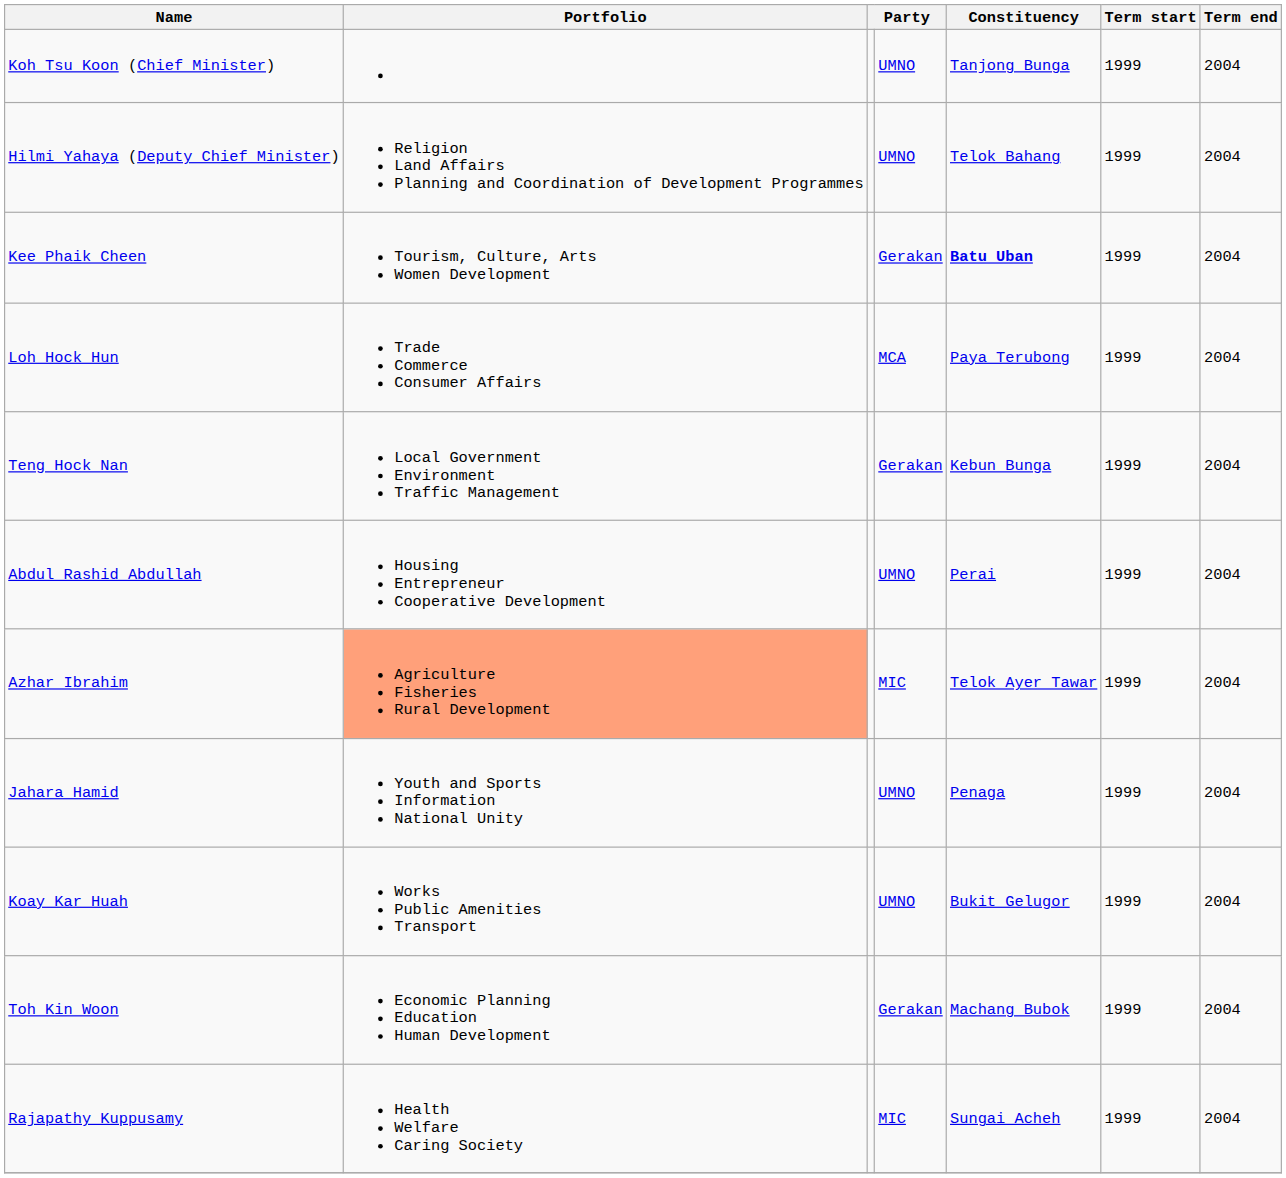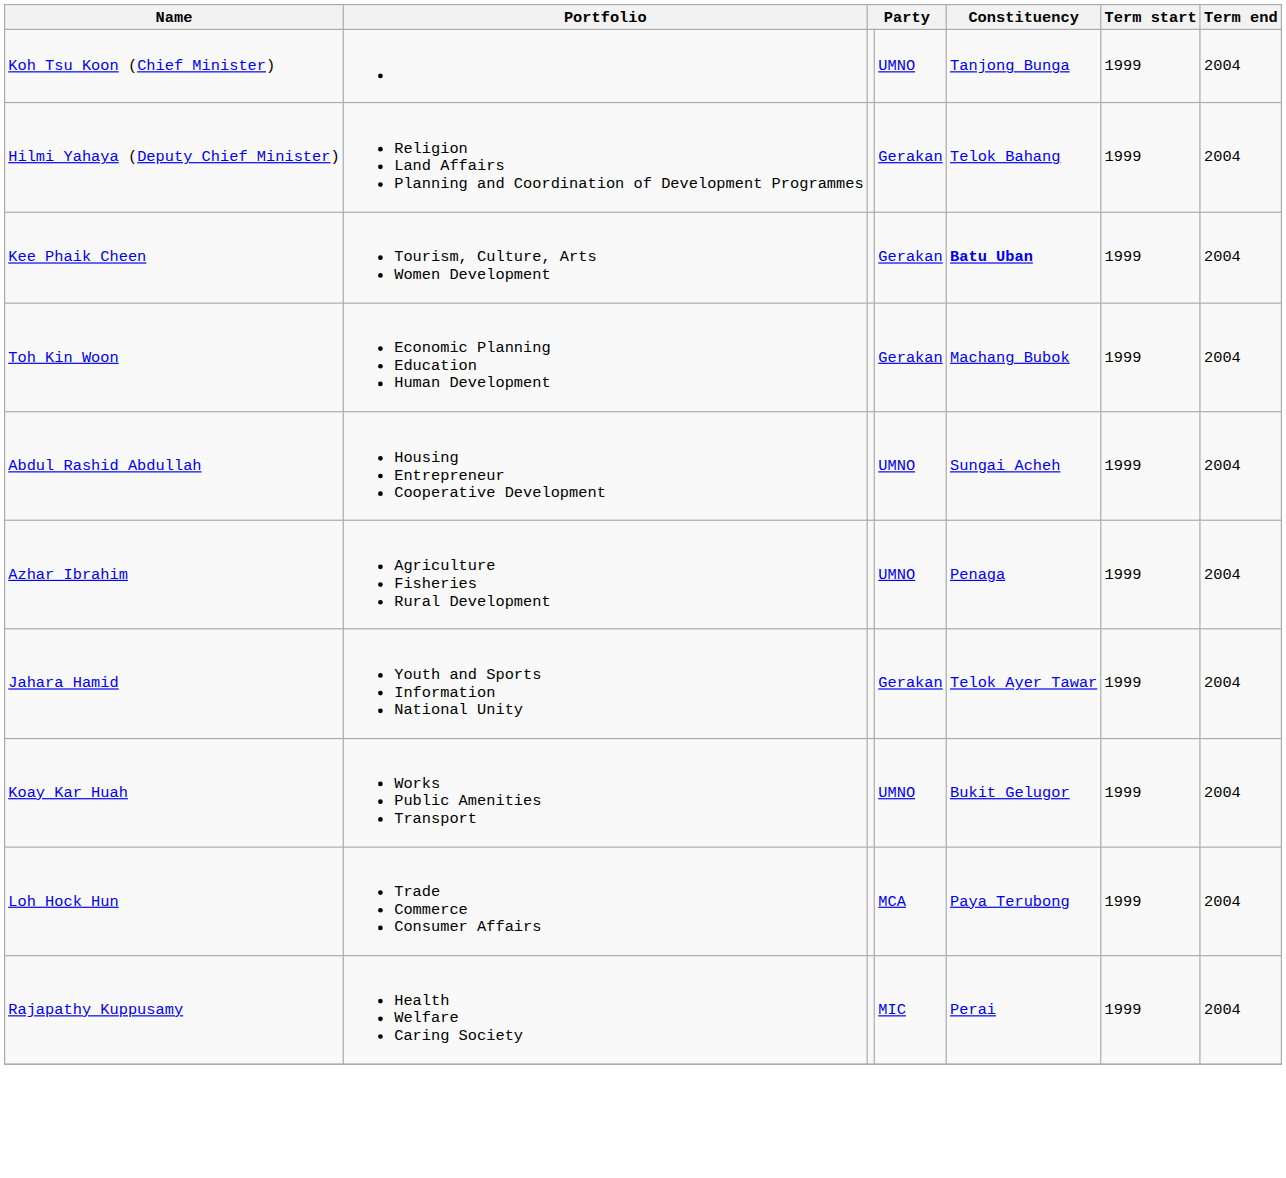 <table class="wikitable">
 <tr>
 <th>Name</th>
 <th>Portfolio</th>
 <th colspan=2>Party</th>
 <th>Constituency</th>
 <th>Term start</th>
 <th>Term end</th>
 </tr>
 <tr>
 <td><a href='#'>Koh Tsu Koon</a> (<a href='#'>Chief Minister</a>)</td>
 <td><br><ul><li></li></ul></td>
 <td bgcolor=></td>
 <td><a href='#'>UMNO</a></td>
 <td><a href='#'>Tanjong Bunga</a></td>
 <td>1999</td>
 <td>2004</td>
 </tr>
 <tr>
 <td><a href='#'>Hilmi Yahaya</a> (<a href='#'>Deputy Chief Minister</a>)</td>
 <td><br><ul><li>Religion</li><li>Land Affairs</li><li>Planning and Coordination of Development Programmes</li></ul></td>
 <td bgcolor=></td>
-<td><a href='#'>UMNO</a></td>
+<td><a href='#'>Gerakan</a></td>
 <td><a href='#'>Telok Bahang</a></td>
 <td>1999</td>
 <td>2004</td>
 </tr>
 <tr>
 <td><a href='#'>Kee Phaik Cheen</a></td>
 <td><br><ul><li>Tourism, Culture, Arts</li><li>Women Development</li></ul></td>
 <td bgcolor=></td>
 <td><a href='#'>Gerakan</a></td>
 <td><strong><a href='#'>Batu Uban</a></strong></td>
 <td>1999</td>
 <td>2004</td>
 </tr>
 <tr>
-<td><a href='#'>Loh Hock Hun</a></td>
-<td><br><ul><li>Trade</li><li>Commerce</li><li>Consumer Affairs</li></ul></td>
-<td bgcolor=></td>
-<td><a href='#'>MCA</a></td>
-<td><a href='#'>Paya Terubong</a></td>
-<td>1999</td>
-<td>2004</td>
-</tr>
-<tr>
-<td><a href='#'>Teng Hock Nan</a></td>
-<td><br><ul><li>Local Government</li><li>Environment</li><li>Traffic Management</li></ul></td>
+<td><a href='#'>Toh Kin Woon</a></td>
+<td><br><ul><li>Economic Planning</li><li>Education</li><li>Human Development</li></ul></td>
 <td bgcolor=></td>
 <td><a href='#'>Gerakan</a></td>
-<td><a href='#'>Kebun Bunga</a></td>
+<td><a href='#'>Machang Bubok</a></td>
 <td>1999</td>
 <td>2004</td>
 </tr>
 <tr>
 <td><a href='#'>Abdul Rashid Abdullah</a></td>
 <td><br><ul><li>Housing</li><li>Entrepreneur</li><li>Cooperative Development</li></ul></td>
 <td bgcolor=></td>
 <td><a href='#'>UMNO</a></td>
-<td><a href='#'>Perai</a></td>
+<td><a href='#'>Sungai Acheh</a></td>
 <td>1999</td>
 <td>2004</td>
 </tr>
 <tr>
 <td><a href='#'>Azhar Ibrahim</a></td>
-<td style="background: lightsalmon;"><br><ul><li>Agriculture</li><li>Fisheries</li><li>Rural Development</li></ul></td>
+<td><br><ul><li>Agriculture</li><li>Fisheries</li><li>Rural Development</li></ul></td>
 <td bgcolor=></td>
-<td><a href='#'>MIC</a></td>
-<td><a href='#'>Telok Ayer Tawar</a></td>
+<td><a href='#'>UMNO</a></td>
+<td><a href='#'>Penaga</a></td>
 <td>1999</td>
 <td>2004</td>
 </tr>
 <tr>
 <td><a href='#'>Jahara Hamid</a></td>
 <td><br><ul><li>Youth and Sports</li><li>Information</li><li>National Unity</li></ul></td>
 <td bgcolor=></td>
-<td><a href='#'>UMNO</a></td>
-<td><a href='#'>Penaga</a></td>
+<td><a href='#'>Gerakan</a></td>
+<td><a href='#'>Telok Ayer Tawar</a></td>
 <td>1999</td>
 <td>2004</td>
 </tr>
 <tr>
 <td><a href='#'>Koay Kar Huah</a></td>
 <td><br><ul><li>Works</li><li>Public Amenities</li><li>Transport</li></ul></td>
 <td bgcolor=></td>
 <td><a href='#'>UMNO</a></td>
 <td><a href='#'>Bukit Gelugor</a></td>
 <td>1999</td>
 <td>2004</td>
 </tr>
 <tr>
-<td><a href='#'>Toh Kin Woon</a></td>
-<td><br><ul><li>Economic Planning</li><li>Education</li><li>Human Development</li></ul></td>
+<td><a href='#'>Loh Hock Hun</a></td>
+<td><br><ul><li>Trade</li><li>Commerce</li><li>Consumer Affairs</li></ul></td>
 <td bgcolor=></td>
-<td><a href='#'>Gerakan</a></td>
-<td><a href='#'>Machang Bubok</a></td>
+<td><a href='#'>MCA</a></td>
+<td><a href='#'>Paya Terubong</a></td>
 <td>1999</td>
 <td>2004</td>
 </tr>
 <tr>
 <td><a href='#'>Rajapathy Kuppusamy</a></td>
 <td><br><ul><li>Health</li><li>Welfare</li><li>Caring Society</li></ul></td>
 <td bgcolor=></td>
 <td><a href='#'>MIC</a></td>
-<td><a href='#'>Sungai Acheh</a></td>
+<td><a href='#'>Perai</a></td>
 <td>1999</td>
 <td>2004</td>
 </tr>
 <tr>
 </tr>
 </table>
